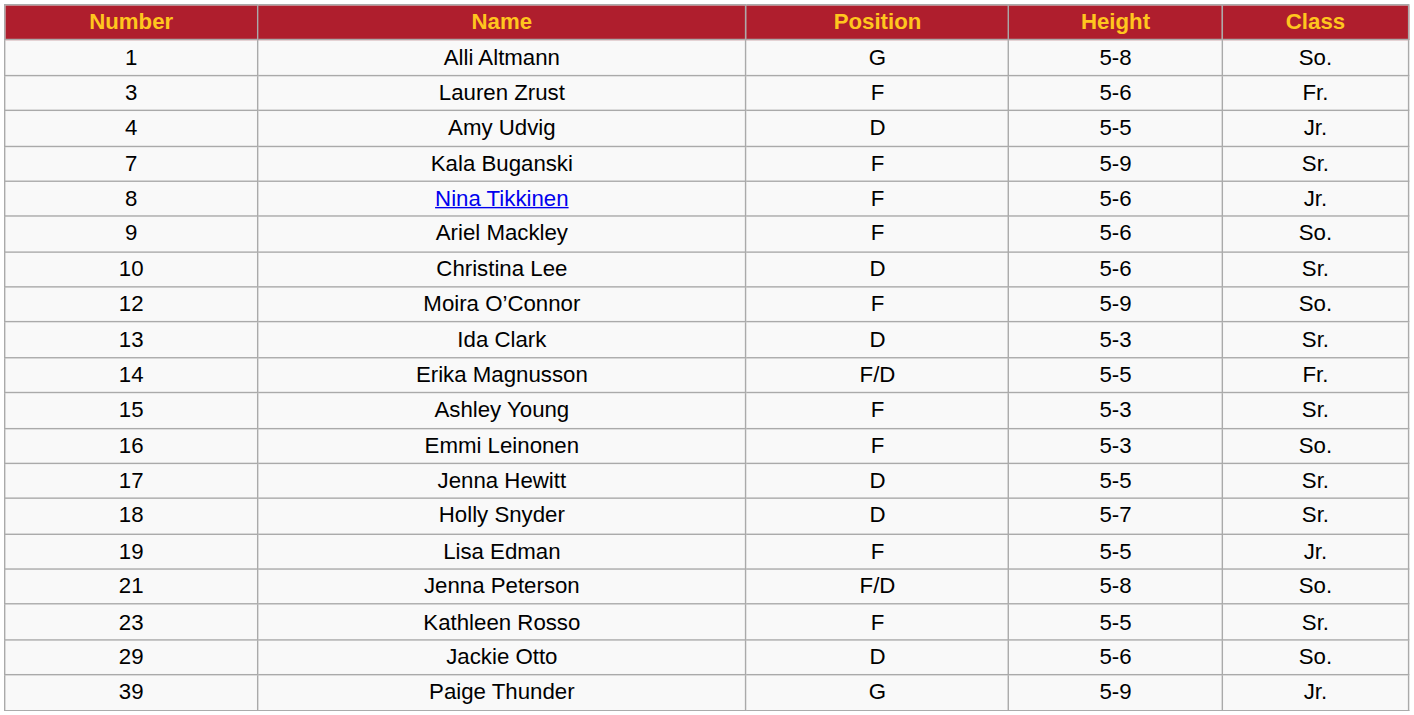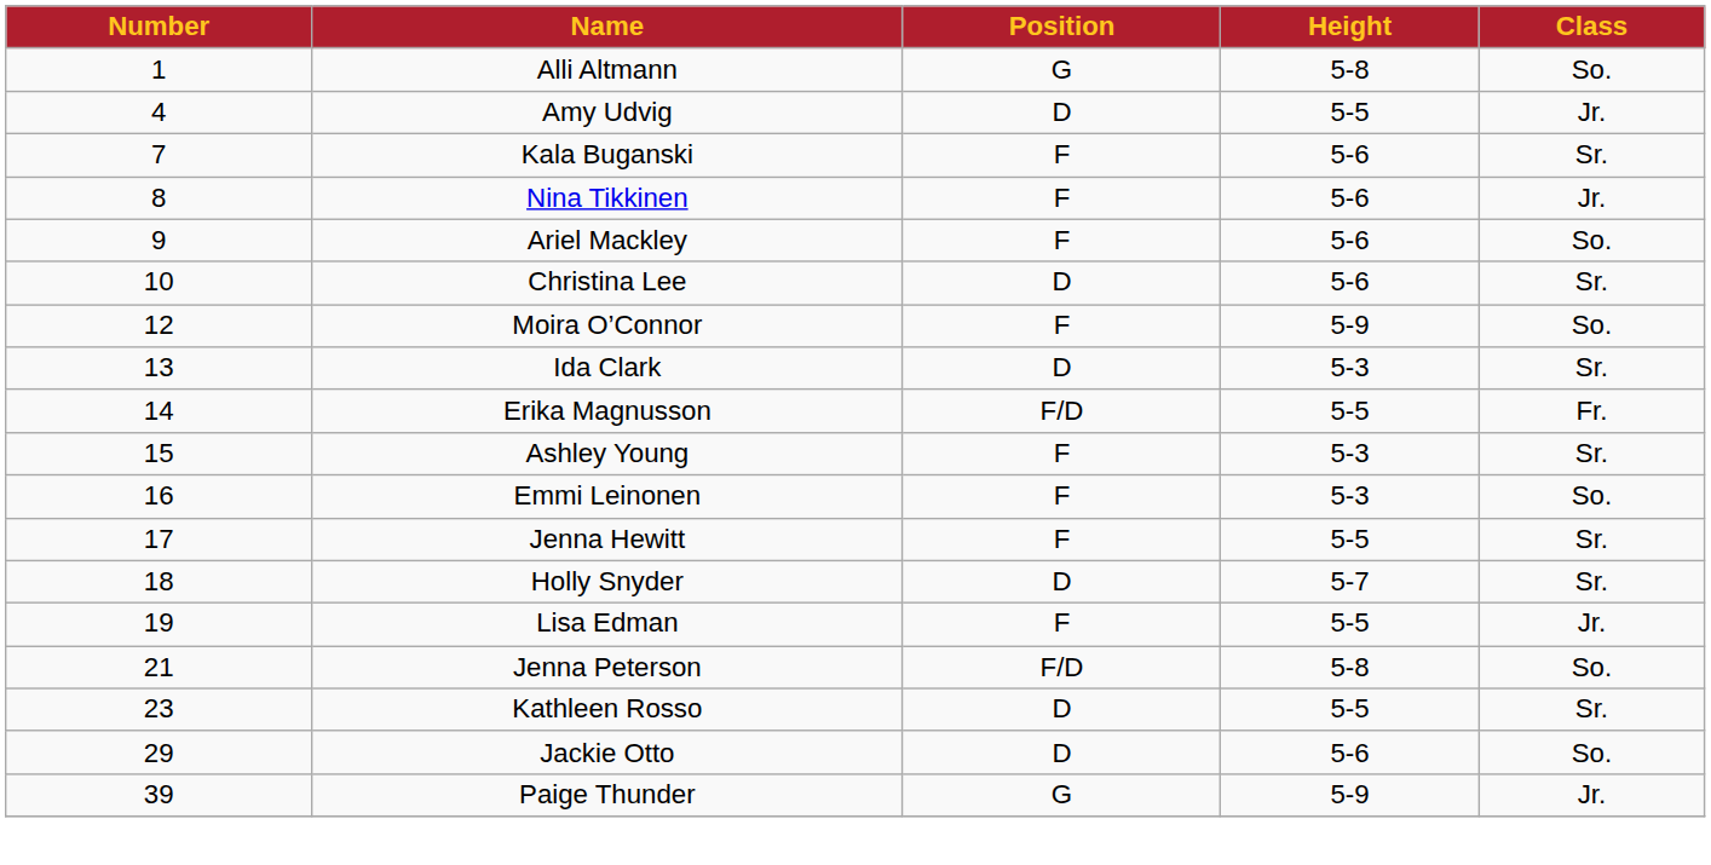 <table class="wikitable" width="80%">
 <tr align="center"  style=" background:#AF1E2D;color:#FFC61E;">
 <td><strong>Number</strong></td>
 <td><strong>Name</strong></td>
 <td><strong>Position</strong></td>
 <td><strong>Height</strong></td>
 <td><strong>Class</strong></td>
 </tr>
 <tr align="center" bgcolor="">
 <td>1</td>
 <td>Alli Altmann</td>
 <td>G</td>
 <td>5-8</td>
 <td>So.</td>
 </tr>
 <tr align="center" bgcolor="">
-<td>3</td>
-<td>Lauren Zrust</td>
-<td>F</td>
-<td>5-6</td>
-<td>Fr.</td>
-</tr>
-<tr align="center" bgcolor="">
 <td>4</td>
 <td>Amy Udvig</td>
 <td>D</td>
 <td>5-5</td>
 <td>Jr.</td>
 </tr>
 <tr align="center" bgcolor="">
 <td>7</td>
 <td>Kala Buganski</td>
 <td>F</td>
-<td>5-9</td>
+<td>5-6</td>
 <td>Sr.</td>
 </tr>
 <tr align="center" bgcolor="">
 <td>8</td>
 <td><a href='#'>Nina Tikkinen</a></td>
 <td>F</td>
 <td>5-6</td>
 <td>Jr.</td>
 </tr>
 <tr align="center" bgcolor="">
 <td>9</td>
 <td>Ariel Mackley</td>
 <td>F</td>
 <td>5-6</td>
 <td>So.</td>
 </tr>
 <tr align="center" bgcolor="">
 <td>10</td>
 <td>Christina Lee</td>
 <td>D</td>
 <td>5-6</td>
 <td>Sr.</td>
 </tr>
 <tr align="center" bgcolor="">
 <td>12</td>
 <td>Moira O’Connor</td>
 <td>F</td>
 <td>5-9</td>
 <td>So.</td>
 </tr>
 <tr align="center" bgcolor="">
 <td>13</td>
 <td>Ida Clark</td>
 <td>D</td>
 <td>5-3</td>
 <td>Sr.</td>
 </tr>
 <tr align="center" bgcolor="">
 <td>14</td>
 <td>Erika Magnusson</td>
 <td>F/D</td>
 <td>5-5</td>
 <td>Fr.</td>
 </tr>
 <tr align="center" bgcolor="">
 <td>15</td>
 <td>Ashley Young</td>
 <td>F</td>
 <td>5-3</td>
 <td>Sr.</td>
 </tr>
 <tr align="center" bgcolor="">
 <td>16</td>
 <td>Emmi Leinonen</td>
 <td>F</td>
 <td>5-3</td>
 <td>So.</td>
 </tr>
 <tr align="center" bgcolor="">
 <td>17</td>
 <td>Jenna Hewitt</td>
-<td>D</td>
+<td>F</td>
 <td>5-5</td>
 <td>Sr.</td>
 </tr>
 <tr align="center" bgcolor="">
 <td>18</td>
 <td>Holly Snyder</td>
 <td>D</td>
 <td>5-7</td>
 <td>Sr.</td>
 </tr>
 <tr align="center" bgcolor="">
 <td>19</td>
 <td>Lisa Edman</td>
 <td>F</td>
 <td>5-5</td>
 <td>Jr.</td>
 </tr>
 <tr align="center" bgcolor="">
 <td>21</td>
 <td>Jenna Peterson</td>
 <td>F/D</td>
 <td>5-8</td>
 <td>So.</td>
 </tr>
 <tr align="center" bgcolor="">
 <td>23</td>
 <td>Kathleen Rosso</td>
-<td>F</td>
+<td>D</td>
 <td>5-5</td>
 <td>Sr.</td>
 </tr>
 <tr align="center" bgcolor="">
 <td>29</td>
 <td>Jackie Otto</td>
 <td>D</td>
 <td>5-6</td>
 <td>So.</td>
 </tr>
 <tr align="center" bgcolor="">
 <td>39</td>
 <td>Paige Thunder</td>
 <td>G</td>
 <td>5-9</td>
 <td>Jr.</td>
 </tr>
 <tr align="center" bgcolor="">
 </tr>
 </table>
